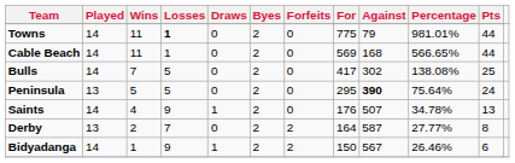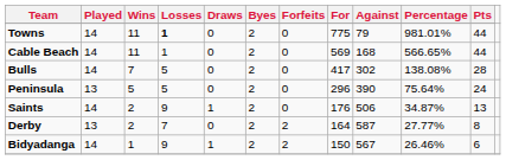 <table style="font-size: 85%; text-align: left;" class="wikitable">
 <tr>
 <th style="color:crimson">Team</th>
 <th style="color:crimson">Played</th>
 <th style="color:crimson">Wins</th>
 <th style="color:crimson">Losses</th>
 <th style="color:crimson">Draws</th>
 <th style="color:crimson">Byes</th>
 <th style="color:crimson">Forfeits</th>
 <th style="color:crimson">For</th>
 <th style="color:crimson">Against</th>
 <th style="color:crimson">Percentage</th>
 <th style="color:crimson">Pts</th>
 </tr>
 <tr>
 </tr>
 <tr>
 </tr>
 <tr>
 <td><strong>	Towns </strong></td>
 <td>14</td>
 <td>11</td>
 <td><strong>1</strong></td>
 <td>0</td>
 <td>2</td>
 <td>0</td>
 <td>775</td>
 <td>79</td>
 <td>981.01%</td>
 <td>44</td>
 <td></td>
 </tr>
 <tr>
 <td><strong>	Cable Beach	</strong></td>
 <td>14</td>
 <td>11</td>
 <td>1</td>
 <td>0</td>
 <td>2</td>
 <td>0</td>
 <td>569</td>
 <td>168</td>
 <td>566.65%</td>
 <td>44</td>
 <td></td>
 </tr>
 <tr>
 <td><strong>	Bulls	</strong></td>
 <td>14</td>
 <td>7</td>
 <td>5</td>
 <td>0</td>
 <td>2</td>
 <td>0</td>
 <td>417</td>
 <td>302</td>
 <td>138.08%</td>
-<td>25</td>
+<td>28</td>
 <td></td>
 </tr>
 <tr>
 <td><strong>	Peninsula	</strong></td>
 <td>13</td>
 <td>5</td>
 <td>5</td>
 <td>0</td>
 <td>2</td>
 <td>0</td>
-<td>295</td>
-<td><strong>390</strong></td>
+<td>296</td>
+<td>390</td>
 <td>75.64%</td>
 <td>24</td>
 <td></td>
 </tr>
 <tr>
 <td><strong>	Saints	</strong></td>
 <td>14</td>
-<td>4</td>
+<td>2</td>
 <td>9</td>
 <td>1</td>
 <td>2</td>
 <td>0</td>
 <td>176</td>
-<td>507</td>
-<td>34.78%</td>
+<td>506</td>
+<td>34.87%</td>
 <td>13</td>
 <td></td>
 </tr>
 <tr>
 <td><strong>	Derby	</strong></td>
 <td>13</td>
 <td>2</td>
 <td>7</td>
 <td>0</td>
 <td>2</td>
 <td>2</td>
 <td>164</td>
 <td>587</td>
 <td>27.77%</td>
 <td>8</td>
 <td></td>
 </tr>
 <tr>
 <td><strong>	Bidyadanga	</strong></td>
 <td>14</td>
 <td>1</td>
 <td>9</td>
 <td>1</td>
 <td>2</td>
 <td>2</td>
 <td>150</td>
 <td>567</td>
 <td>26.46%</td>
 <td>6</td>
 <td></td>
 </tr>
 <tr>
 </tr>
 </table>
